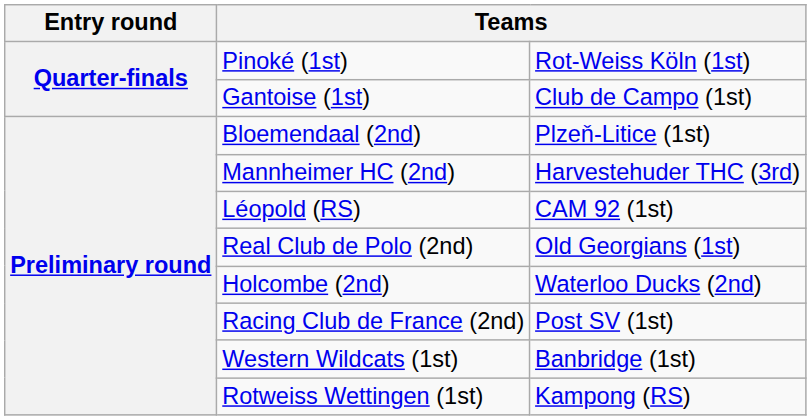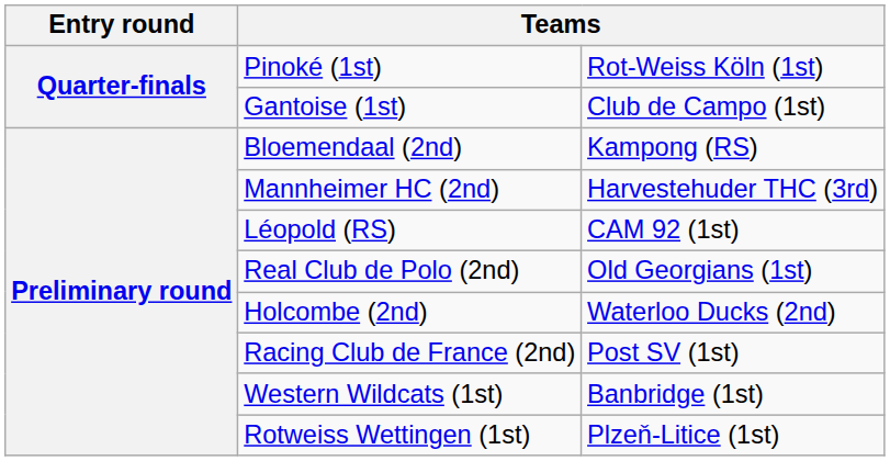 <table class="wikitable">
 <tr>
 <th>Entry round</th>
 <th colspan="2">Teams</th>
 </tr>
 <tr>
 <th rowspan="2"><a href='#'>Quarter-finals</a></th>
 <td> <a href='#'>Pinoké</a> (<a href='#'>1st</a>)</td>
 <td> <a href='#'>Rot-Weiss Köln</a> (<a href='#'>1st</a>)</td>
 </tr>
 <tr>
 <td> <a href='#'>Gantoise</a> (<a href='#'>1st</a>)</td>
 <td> <a href='#'>Club de Campo</a> (1st)</td>
 </tr>
 <tr>
 <th rowspan="8"><a href='#'>Preliminary round</a></th>
 <td> <a href='#'>Bloemendaal</a> (<a href='#'>2nd</a>)</td>
-<td> <a href='#'>Plzeň-Litice</a> (1st)</td>
+<td> <a href='#'>Kampong</a> (<a href='#'>RS</a>)</td>
 </tr>
 <tr>
 <td> <a href='#'>Mannheimer HC</a> (<a href='#'>2nd</a>)</td>
 <td> <a href='#'>Harvestehuder THC</a> (<a href='#'>3rd</a>)</td>
 </tr>
 <tr>
 <td> <a href='#'>Léopold</a> (<a href='#'>RS</a>)</td>
 <td> <a href='#'>CAM 92</a> (1st)</td>
 </tr>
 <tr>
 <td> <a href='#'>Real Club de Polo</a> (2nd)</td>
 <td> <a href='#'>Old Georgians</a> (<a href='#'>1st</a>)</td>
 </tr>
 <tr>
 <td> <a href='#'>Holcombe</a> (<a href='#'>2nd</a>)</td>
 <td> <a href='#'>Waterloo Ducks</a> (<a href='#'>2nd</a>)</td>
 </tr>
 <tr>
 <td> <a href='#'>Racing Club de France</a> (2nd)</td>
 <td> <a href='#'>Post SV</a> (1st)</td>
 </tr>
 <tr>
 <td> <a href='#'>Western Wildcats</a> (1st)</td>
 <td> <a href='#'>Banbridge</a> (1st)</td>
 </tr>
 <tr>
 <td> <a href='#'>Rotweiss Wettingen</a> (1st)</td>
-<td> <a href='#'>Kampong</a> (<a href='#'>RS</a>)</td>
+<td> <a href='#'>Plzeň-Litice</a> (1st)</td>
 </tr>
 </table>
